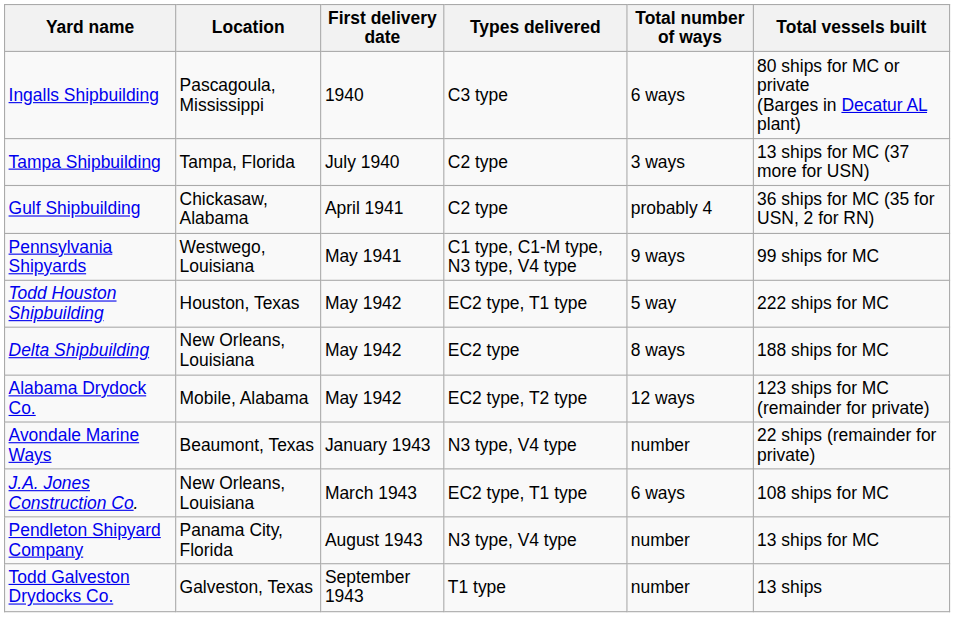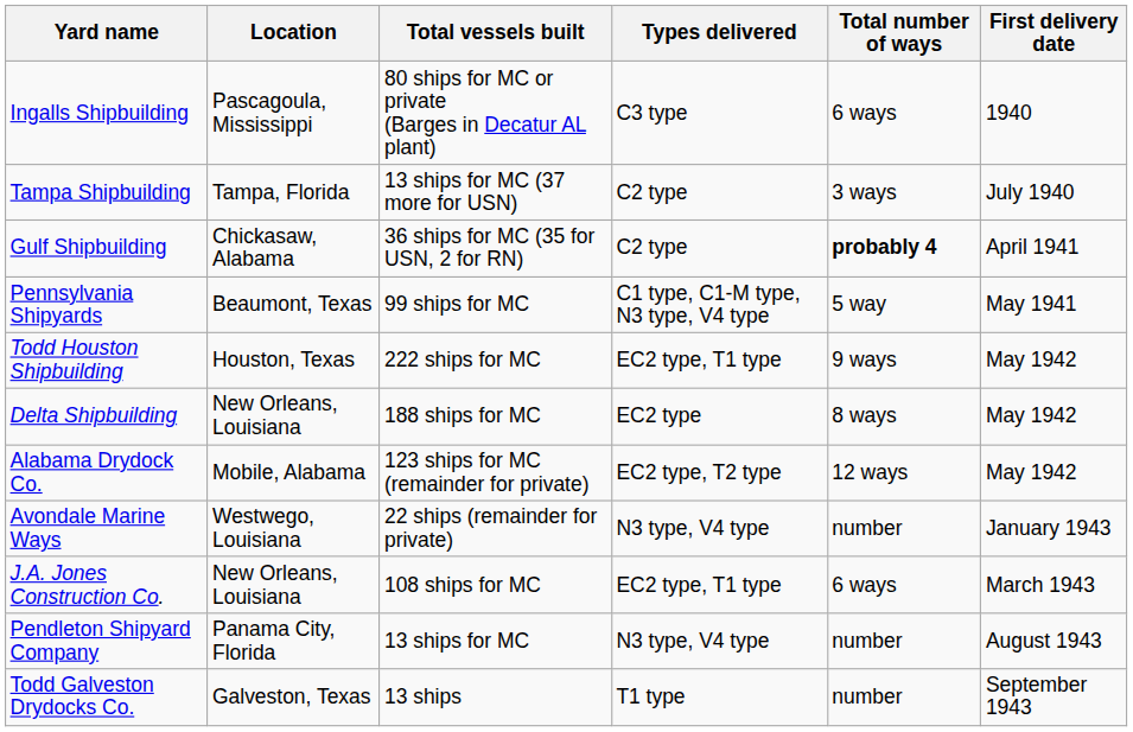 <table class="wikitable">
 <tr>
 <th>Yard name</th>
 <th>Location</th>
-<th>First delivery date</th>
+<th>Total vessels built</th>
 <th>Types delivered</th>
 <th>Total number of ways</th>
-<th>Total vessels built</th>
+<th>First delivery date</th>
 </tr>
 <tr>
 <td><a href='#'>Ingalls Shipbuilding</a></td>
 <td>Pascagoula, Mississippi</td>
-<td>1940</td>
+<td>80 ships for MC or private <br>(Barges in <a href='#'>Decatur AL</a> plant)</td>
 <td>C3 type</td>
 <td>6 ways</td>
-<td>80 ships for MC or private <br>(Barges in <a href='#'>Decatur AL</a> plant)</td>
+<td>1940</td>
 </tr>
 <tr>
 <td><a href='#'>Tampa Shipbuilding</a></td>
 <td>Tampa, Florida</td>
-<td>July 1940</td>
+<td>13 ships for MC (37 more for USN)</td>
 <td>C2 type</td>
 <td>3 ways</td>
-<td>13 ships for MC (37 more for USN)</td>
+<td>July 1940</td>
 </tr>
 <tr>
 <td><a href='#'>Gulf Shipbuilding</a></td>
 <td>Chickasaw, Alabama</td>
+<td>36 ships for MC (35 for USN, 2 for RN)</td>
+<td>C2 type</td>
+<td><strong>probably 4 </strong></td>
 <td>April 1941</td>
-<td>C2 type</td>
-<td>probably 4 </td>
-<td>36 ships for MC (35 for USN, 2 for RN)</td>
 </tr>
 <tr>
 <td><a href='#'>Pennsylvania Shipyards</a></td>
-<td>Westwego, Louisiana</td>
+<td>Beaumont, Texas</td>
+<td>99 ships for MC</td>
+<td>C1 type, C1-M type, N3 type, V4 type</td>
+<td>5 way</td>
 <td>May 1941</td>
-<td>C1 type, C1-M type, N3 type, V4 type</td>
-<td>9 ways</td>
-<td>99 ships for MC</td>
 </tr>
 <tr>
 <td><em><a href='#'>Todd Houston Shipbuilding</a></em></td>
 <td>Houston, Texas</td>
+<td>222 ships for MC</td>
+<td>EC2 type, T1 type</td>
+<td>9 ways</td>
 <td>May 1942</td>
-<td>EC2 type, T1 type</td>
-<td>5 way</td>
-<td>222 ships for MC</td>
 </tr>
 <tr>
 <td><em><a href='#'>Delta Shipbuilding</a></em></td>
 <td>New Orleans, Louisiana</td>
-<td>May 1942</td>
+<td>188 ships for MC</td>
 <td>EC2 type</td>
 <td>8 ways</td>
-<td>188 ships for MC</td>
+<td>May 1942</td>
 </tr>
 <tr>
 <td><a href='#'>Alabama Drydock Co.</a></td>
 <td>Mobile, Alabama</td>
-<td>May 1942</td>
+<td>123 ships for MC (remainder for private)</td>
 <td>EC2 type, T2 type</td>
 <td>12 ways</td>
-<td>123 ships for MC (remainder for private)</td>
+<td>May 1942</td>
 </tr>
 <tr>
 <td><a href='#'>Avondale Marine Ways</a></td>
-<td>Beaumont, Texas</td>
-<td>January 1943</td>
+<td>Westwego, Louisiana</td>
+<td>22 ships (remainder for private)</td>
 <td>N3 type, V4 type</td>
 <td>number</td>
-<td>22 ships (remainder for private)</td>
+<td>January 1943</td>
 </tr>
 <tr>
 <td><em><a href='#'>J.A. Jones Construction Co</a>.</em></td>
 <td>New Orleans, Louisiana</td>
-<td>March 1943</td>
+<td>108 ships for MC</td>
 <td>EC2 type, T1 type</td>
 <td>6 ways</td>
-<td>108 ships for MC</td>
+<td>March 1943</td>
 </tr>
 <tr>
 <td><a href='#'>Pendleton Shipyard Company</a></td>
 <td>Panama City, Florida</td>
-<td>August 1943</td>
+<td>13 ships for MC</td>
 <td>N3 type, V4 type</td>
 <td>number</td>
-<td>13 ships for MC</td>
+<td>August 1943</td>
 </tr>
 <tr>
 <td><a href='#'>Todd Galveston Drydocks Co.</a></td>
 <td>Galveston, Texas</td>
-<td>September 1943</td>
+<td>13 ships</td>
 <td>T1 type</td>
 <td>number</td>
-<td>13 ships</td>
+<td>September 1943</td>
 </tr>
 </table>
